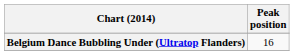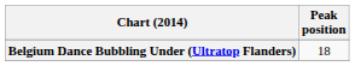 <table class="wikitable plainrowheaders sortable">
 <tr>
 <th scope="col">Chart (2014)</th>
 <th scope="col">Peak<br>position</th>
 </tr>
 <tr>
 </tr>
 <tr>
 <th scope="row">Belgium Dance Bubbling Under (<a href='#'>Ultratop</a> Flanders)</th>
-<td align=center>16</td>
+<td align=center>18</td>
 </tr>
 <tr>
 </tr>
 </table>
